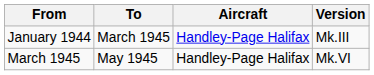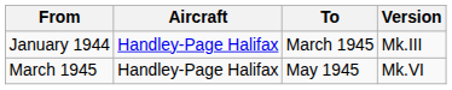 <table class="wikitable">
 <tr>
 <th>From</th>
+<th>Aircraft</th>
 <th>To</th>
-<th>Aircraft</th>
 <th>Version</th>
 </tr>
 <tr>
 <td>January 1944</td>
+<td><a href='#'>Handley-Page Halifax</a></td>
 <td>March 1945</td>
-<td><a href='#'>Handley-Page Halifax</a></td>
 <td>Mk.III</td>
 </tr>
 <tr>
 <td>March 1945</td>
+<td>Handley-Page Halifax</td>
 <td>May 1945</td>
-<td>Handley-Page Halifax</td>
 <td>Mk.VI</td>
 </tr>
 </table>
